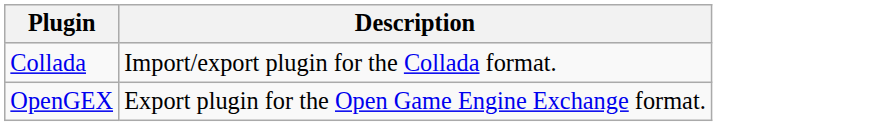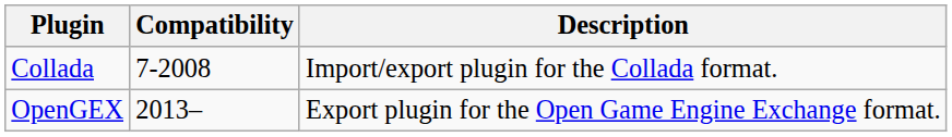 <table class="wikitable">
 <tr>
 <th>Plugin</th>
+<th>Compatibility</th>
 <th>Description</th>
 </tr>
 <tr>
 <td><a href='#'>Collada</a></td>
+<td>7-2008</td>
 <td>Import/export plugin for the <a href='#'>Collada</a> format.</td>
 </tr>
 <tr>
 <td><a href='#'>OpenGEX</a></td>
+<td>2013–</td>
 <td>Export plugin for the <a href='#'>Open Game Engine Exchange</a> format.</td>
 </tr>
 </table>
